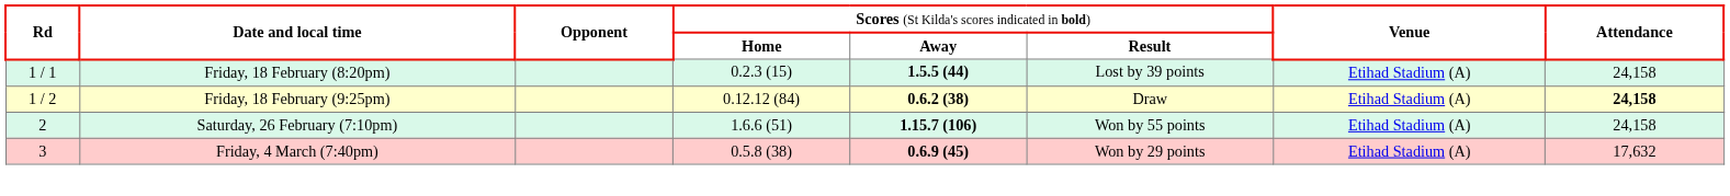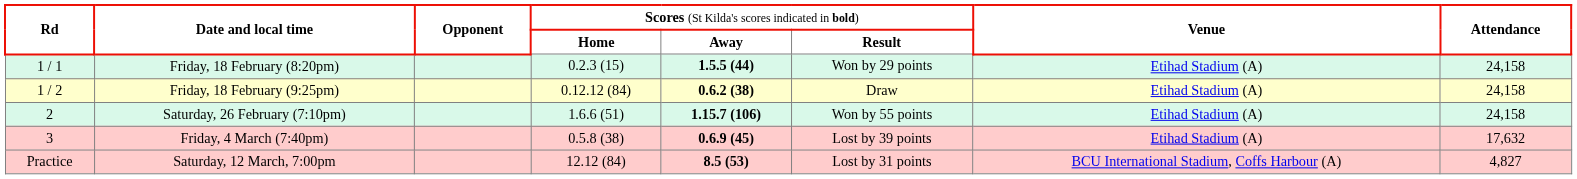 <table border="1" cellpadding="3" cellspacing="0" style="border-collapse:collapse; font-size:90%; text-align:center; width:100%;">
 <tr>
 <td rowspan="2" style="border: solid #ED0F05 2px;"><strong>Rd</strong></td>
 <td rowspan="2" style="border: solid #ED0F05 2px;"><strong>Date and local time</strong></td>
 <td rowspan="2" style="border: solid #ED0F05 2px;"><strong>Opponent</strong></td>
 <td colspan="3" style="border: solid #ED0F05 2px;"><strong>Scores</strong> <small>(St Kilda's scores indicated in <strong>bold</strong>)</small></td>
 <td rowspan="2" style="border: solid #ED0F05 2px;"><strong>Venue</strong></td>
 <td rowspan="2" style="border: solid #ED0F05 2px;"><strong>Attendance</strong></td>
 </tr>
 <tr>
 <th><span>Home</span></th>
 <th><span>Away</span></th>
 <th><span>Result</span></th>
 </tr>
 <tr style="background:#d9f9e9">
 <td>1 / 1</td>
 <td>Friday, 18 February (8:20pm)</td>
 <td></td>
 <td>0.2.3 (15)</td>
 <td><strong>1.5.5 (44)</strong></td>
-<td>Lost by 39 points</td>
+<td>Won by 29 points</td>
 <td><a href='#'>Etihad Stadium</a> (A)</td>
 <td>24,158</td>
 </tr>
 <tr style="background:#ffc">
 <td>1 / 2</td>
 <td>Friday, 18 February (9:25pm)</td>
 <td></td>
 <td>0.12.12 (84)</td>
 <td><strong>0.6.2 (38)</strong></td>
 <td>Draw</td>
 <td><a href='#'>Etihad Stadium</a> (A)</td>
-<td><strong>24,158</strong></td>
+<td>24,158</td>
 </tr>
 <tr style="background:#d9f9e9">
 <td>2</td>
 <td>Saturday, 26 February (7:10pm)</td>
 <td></td>
 <td>1.6.6 (51)</td>
 <td><strong>1.15.7 (106)</strong></td>
 <td>Won by 55 points</td>
 <td><a href='#'>Etihad Stadium</a> (A)</td>
 <td>24,158</td>
 </tr>
 <tr style="background:#fcc;">
 <td>3</td>
 <td>Friday, 4 March (7:40pm)</td>
 <td></td>
 <td>0.5.8 (38)</td>
 <td><strong>0.6.9 (45)</strong></td>
-<td>Won by 29 points</td>
+<td>Lost by 39 points</td>
 <td><a href='#'>Etihad Stadium</a> (A)</td>
 <td>17,632</td>
 </tr>
+<tr style="background:#fcc;">
+<td>Practice</td>
+<td>Saturday, 12 March, 7:00pm</td>
+<td></td>
+<td>12.12 (84)</td>
+<td><strong>8.5 (53)</strong></td>
+<td>Lost by 31 points</td>
+<td><a href='#'>BCU International Stadium</a>, <a href='#'>Coffs Harbour</a> (A)</td>
+<td>4,827</td>
+</tr>
 </table>
